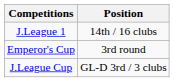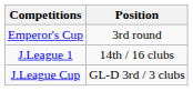 <table class="wikitable" style="text-align:center;">
 <tr>
 <th>Competitions</th>
 <th>Position</th>
 </tr>
 <tr>
+<td><a href='#'>Emperor's Cup</a></td>
+<td>3rd round</td>
+</tr>
+<tr>
 <td><a href='#'>J.League 1</a></td>
 <td>14th / 16 clubs</td>
-</tr>
-<tr>
-<td><a href='#'>Emperor's Cup</a></td>
-<td>3rd round</td>
 </tr>
 <tr>
 <td><a href='#'>J.League Cup</a></td>
 <td>GL-D 3rd / 3 clubs</td>
 </tr>
 </table>
